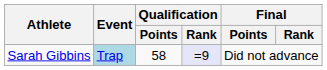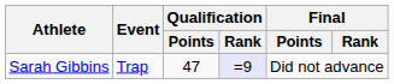 <table class="wikitable" style="font-size:90%">
 <tr>
 <th rowspan="2">Athlete</th>
 <th rowspan="2">Event</th>
 <th colspan=2>Qualification</th>
 <th colspan=2>Final</th>
 </tr>
 <tr style="font-size:95%">
 <th>Points</th>
 <th>Rank</th>
 <th>Points</th>
 <th>Rank</th>
 </tr>
 <tr align=center>
 <td align=left><a href='#'>Sarah Gibbins</a></td>
-<td align=left style="background: lightblue;"><a href='#'>Trap</a></td>
-<td>58</td>
+<td align=left><a href='#'>Trap</a></td>
+<td>47</td>
 <td style="background: lavender;">=9</td>
 <td colspan=2>Did not advance</td>
 </tr>
 </table>
